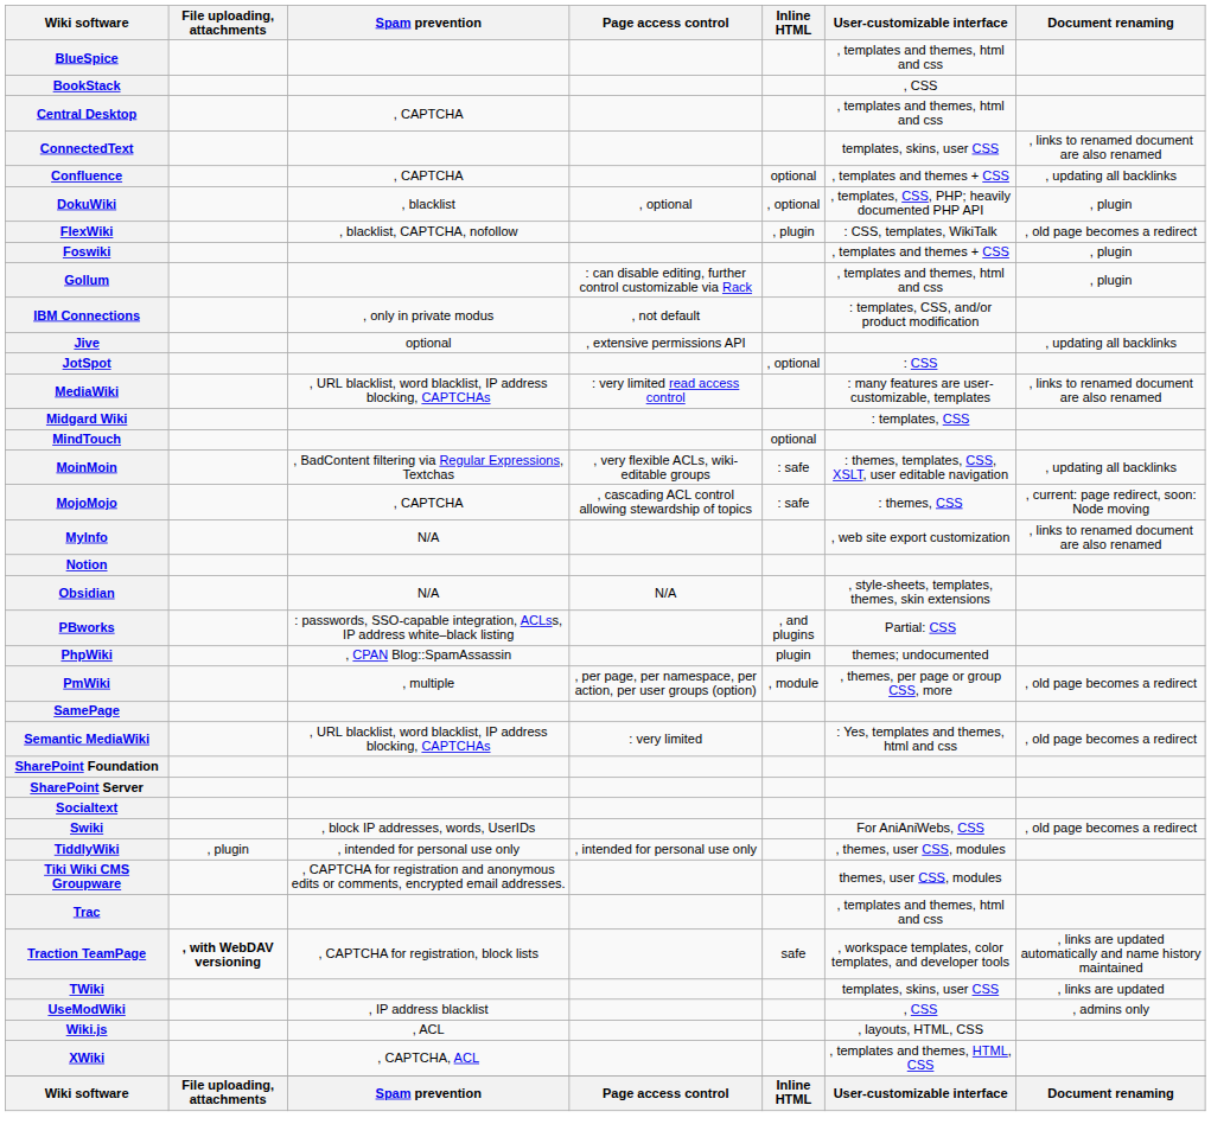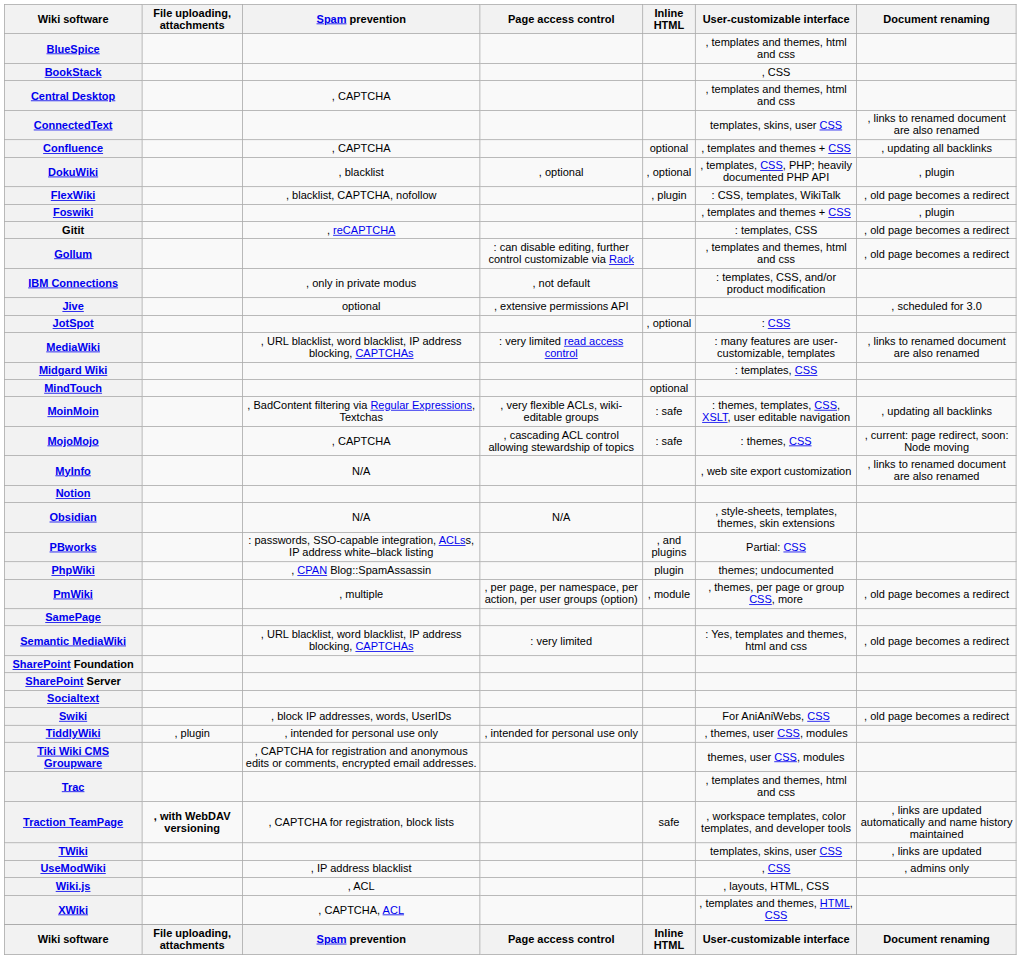 <table class="wikitable sortable" style="text-align: center; font-size: 85%; width: auto; table-layout: fixed;">
 <tr>
 <th style="width: 12em">Wiki software</th>
 <th>File uploading, attachments</th>
 <th><a href='#'>Spam</a> prevention</th>
 <th>Page access control</th>
 <th>Inline HTML</th>
 <th>User-customizable interface</th>
 <th>Document renaming</th>
 </tr>
 <tr>
 <th><a href='#'>BlueSpice</a></th>
 <td></td>
 <td></td>
 <td></td>
 <td></td>
 <td>, templates and themes, html and css</td>
 <td></td>
 </tr>
 <tr>
 <th><a href='#'>BookStack</a></th>
 <td></td>
 <td></td>
 <td></td>
 <td></td>
 <td>, CSS</td>
 <td></td>
 </tr>
 <tr>
 <th><a href='#'>Central Desktop</a></th>
 <td></td>
 <td>, CAPTCHA</td>
 <td></td>
 <td></td>
 <td>, templates and themes, html and css</td>
 <td></td>
 </tr>
 <tr>
 <th><a href='#'>ConnectedText</a></th>
 <td></td>
 <td></td>
 <td></td>
 <td></td>
 <td>templates, skins, user <a href='#'>CSS</a></td>
 <td>, links to renamed document are also renamed</td>
 </tr>
 <tr>
 <th><a href='#'>Confluence</a></th>
 <td></td>
 <td>, CAPTCHA</td>
 <td></td>
 <td>optional</td>
 <td>, templates and themes + <a href='#'>CSS</a></td>
 <td>, updating all backlinks</td>
 </tr>
 <tr>
 <th><a href='#'>DokuWiki</a></th>
 <td></td>
 <td>, blacklist</td>
 <td>, optional</td>
 <td>, optional</td>
 <td>, templates, <a href='#'>CSS</a>, PHP; heavily documented PHP API</td>
 <td>, plugin</td>
 </tr>
 <tr>
 <th><a href='#'>FlexWiki</a></th>
 <td></td>
 <td>, blacklist, CAPTCHA, nofollow</td>
 <td></td>
 <td>, plugin</td>
 <td>: CSS, templates, WikiTalk</td>
 <td>, old page becomes a redirect</td>
 </tr>
 <tr>
 <th><a href='#'>Foswiki</a></th>
 <td></td>
 <td></td>
 <td></td>
 <td></td>
 <td>, templates and themes + <a href='#'>CSS</a></td>
 <td>, plugin</td>
 </tr>
 <tr>
+<th>Gitit</th>
+<td></td>
+<td>, <a href='#'>reCAPTCHA</a></td>
+<td></td>
+<td></td>
+<td>: templates, CSS</td>
+<td>, old page becomes a redirect</td>
+</tr>
+<tr>
 <th><a href='#'>Gollum</a></th>
 <td></td>
 <td></td>
 <td>: can disable editing, further control customizable via <a href='#'>Rack</a></td>
 <td></td>
 <td>, templates and themes, html and css</td>
-<td>, plugin</td>
+<td>, old page becomes a redirect</td>
 </tr>
 <tr>
 <th><a href='#'>IBM Connections</a></th>
 <td></td>
 <td>, only in private modus</td>
 <td>, not default</td>
 <td></td>
 <td>: templates, CSS, and/or product modification</td>
 <td></td>
 </tr>
 <tr>
 <th><a href='#'>Jive</a></th>
 <td></td>
 <td>optional</td>
 <td>, extensive permissions API</td>
 <td></td>
 <td></td>
-<td>, updating all backlinks</td>
+<td>, scheduled for 3.0</td>
 </tr>
 <tr>
 <th><a href='#'>JotSpot</a></th>
 <td></td>
 <td></td>
 <td></td>
 <td>, optional</td>
 <td>: <a href='#'>CSS</a></td>
 <td></td>
 </tr>
 <tr>
 <th><a href='#'>MediaWiki</a></th>
 <td></td>
 <td>, URL blacklist, word blacklist, IP address blocking, <a href='#'>CAPTCHAs</a></td>
 <td>: very limited <a href='#'>read access control</a></td>
 <td></td>
 <td>: many features are user-customizable, templates</td>
 <td>, links to renamed document are also renamed</td>
 </tr>
 <tr>
 <th><a href='#'>Midgard Wiki</a></th>
 <td></td>
 <td></td>
 <td></td>
 <td></td>
 <td>: templates, <a href='#'>CSS</a></td>
 <td></td>
 </tr>
 <tr>
 <th><a href='#'>MindTouch</a></th>
 <td></td>
 <td></td>
 <td></td>
 <td>optional</td>
 <td></td>
 <td></td>
 </tr>
 <tr>
 <th><a href='#'>MoinMoin</a></th>
 <td></td>
 <td>, BadContent filtering via <a href='#'>Regular Expressions</a>, Textchas</td>
 <td>, very flexible ACLs, wiki-editable groups</td>
 <td>: safe</td>
 <td>: themes, templates, <a href='#'>CSS</a>, <a href='#'>XSLT</a>, user editable navigation</td>
 <td>, updating all backlinks</td>
 </tr>
 <tr>
 <th><a href='#'>MojoMojo</a></th>
 <td></td>
 <td>, CAPTCHA</td>
 <td>, cascading ACL control allowing stewardship of topics</td>
 <td>: safe</td>
 <td>: themes, <a href='#'>CSS</a></td>
 <td>, current: page redirect, soon: Node moving</td>
 </tr>
 <tr>
 <th><a href='#'>MyInfo</a></th>
 <td></td>
 <td>N/A</td>
 <td></td>
 <td></td>
 <td>, web site export customization</td>
 <td>, links to renamed document are also renamed</td>
 </tr>
 <tr>
 <th><a href='#'>Notion</a></th>
 <td></td>
 <td></td>
 <td></td>
 <td></td>
 <td></td>
 <td></td>
 </tr>
 <tr>
 <th><a href='#'>Obsidian</a></th>
 <td></td>
 <td>N/A</td>
 <td>N/A</td>
 <td></td>
 <td>, style-sheets, templates, themes, skin extensions</td>
 <td></td>
 </tr>
 <tr>
 <th><a href='#'>PBworks</a></th>
 <td></td>
 <td>: passwords, SSO-capable integration, <a href='#'>ACLs</a>s, IP address white–black listing</td>
 <td></td>
 <td>, and plugins</td>
 <td>Partial: <a href='#'>CSS</a></td>
 <td></td>
 </tr>
 <tr>
 <th><a href='#'>PhpWiki</a></th>
 <td></td>
 <td>, <a href='#'>CPAN</a> Blog::SpamAssassin</td>
 <td></td>
 <td>plugin</td>
 <td>themes; undocumented</td>
 <td></td>
 </tr>
 <tr>
 <th><a href='#'>PmWiki</a></th>
 <td></td>
 <td>, multiple</td>
 <td>, per page, per namespace, per action, per user groups (option)</td>
 <td>, module</td>
 <td>, themes, per page or group <a href='#'>CSS</a>, more</td>
 <td>, old page becomes a redirect</td>
 </tr>
 <tr>
 <th><a href='#'>SamePage</a></th>
 <td></td>
 <td></td>
 <td></td>
 <td></td>
 <td></td>
 <td></td>
 </tr>
 <tr>
 <th><a href='#'>Semantic MediaWiki</a></th>
 <td></td>
 <td>, URL blacklist, word blacklist, IP address blocking, <a href='#'>CAPTCHAs</a></td>
 <td>: very limited </td>
 <td></td>
 <td>: Yes, templates and themes, html and css</td>
 <td>, old page becomes a redirect</td>
 </tr>
 <tr>
 <th><a href='#'>SharePoint</a> Foundation</th>
 <td></td>
 <td></td>
 <td></td>
 <td></td>
 <td></td>
 <td></td>
 </tr>
 <tr>
 <th><a href='#'>SharePoint</a> Server</th>
 <td></td>
 <td></td>
 <td></td>
 <td></td>
 <td></td>
 <td></td>
 </tr>
 <tr>
 <th><a href='#'>Socialtext</a></th>
 <td></td>
 <td></td>
 <td></td>
 <td></td>
 <td></td>
 <td></td>
 </tr>
 <tr>
 <th><a href='#'>Swiki</a></th>
 <td></td>
 <td>, block IP addresses, words, UserIDs</td>
 <td></td>
 <td></td>
 <td>For AniAniWebs, <a href='#'>CSS</a></td>
 <td>, old page becomes a redirect</td>
 </tr>
 <tr>
 <th><a href='#'>TiddlyWiki</a></th>
 <td>, plugin</td>
 <td>, intended for personal use only</td>
 <td>, intended for personal use only</td>
 <td></td>
 <td>, themes, user <a href='#'>CSS</a>, modules</td>
 <td></td>
 </tr>
 <tr>
 <th><a href='#'>Tiki Wiki CMS Groupware</a></th>
 <td></td>
 <td>, CAPTCHA for registration and anonymous edits or comments, encrypted email addresses.</td>
 <td></td>
 <td></td>
 <td>themes, user <a href='#'>CSS</a>, modules</td>
 <td></td>
 </tr>
 <tr>
 <th><a href='#'>Trac</a></th>
 <td></td>
 <td></td>
 <td></td>
 <td></td>
 <td>, templates and themes, html and css</td>
 <td></td>
 </tr>
 <tr>
 <th><a href='#'>Traction TeamPage</a></th>
 <td><strong>, with WebDAV versioning</strong></td>
 <td>, CAPTCHA for registration, block lists</td>
 <td></td>
 <td> safe</td>
 <td>, workspace templates, color templates, and developer tools</td>
 <td>, links are updated automatically and name history maintained</td>
 </tr>
 <tr>
 <th><a href='#'>TWiki</a></th>
 <td></td>
 <td></td>
 <td></td>
 <td></td>
 <td>templates, skins, user <a href='#'>CSS</a></td>
 <td>, links are updated</td>
 </tr>
 <tr>
 <th><a href='#'>UseModWiki</a></th>
 <td></td>
 <td>, IP address blacklist</td>
 <td></td>
 <td></td>
 <td>, <a href='#'>CSS</a></td>
 <td>, admins only</td>
 </tr>
 <tr>
 <th><a href='#'>Wiki.js</a></th>
 <td></td>
 <td>, ACL</td>
 <td></td>
 <td></td>
 <td>, layouts, HTML, CSS</td>
 <td></td>
 </tr>
 <tr>
 <th><a href='#'>XWiki</a></th>
 <td></td>
 <td>, CAPTCHA, <a href='#'>ACL</a></td>
 <td></td>
 <td></td>
 <td>, templates and themes, <a href='#'>HTML</a>, <a href='#'>CSS</a></td>
 <td></td>
 </tr>
 <tr>
 </tr>
 <tr class="sortbottom">
 <th style="width: 12em">Wiki software</th>
 <th>File uploading, attachments</th>
 <th><a href='#'>Spam</a> prevention</th>
 <th>Page access control</th>
 <th>Inline HTML</th>
 <th>User-customizable interface</th>
 <th>Document renaming</th>
 </tr>
 </table>
